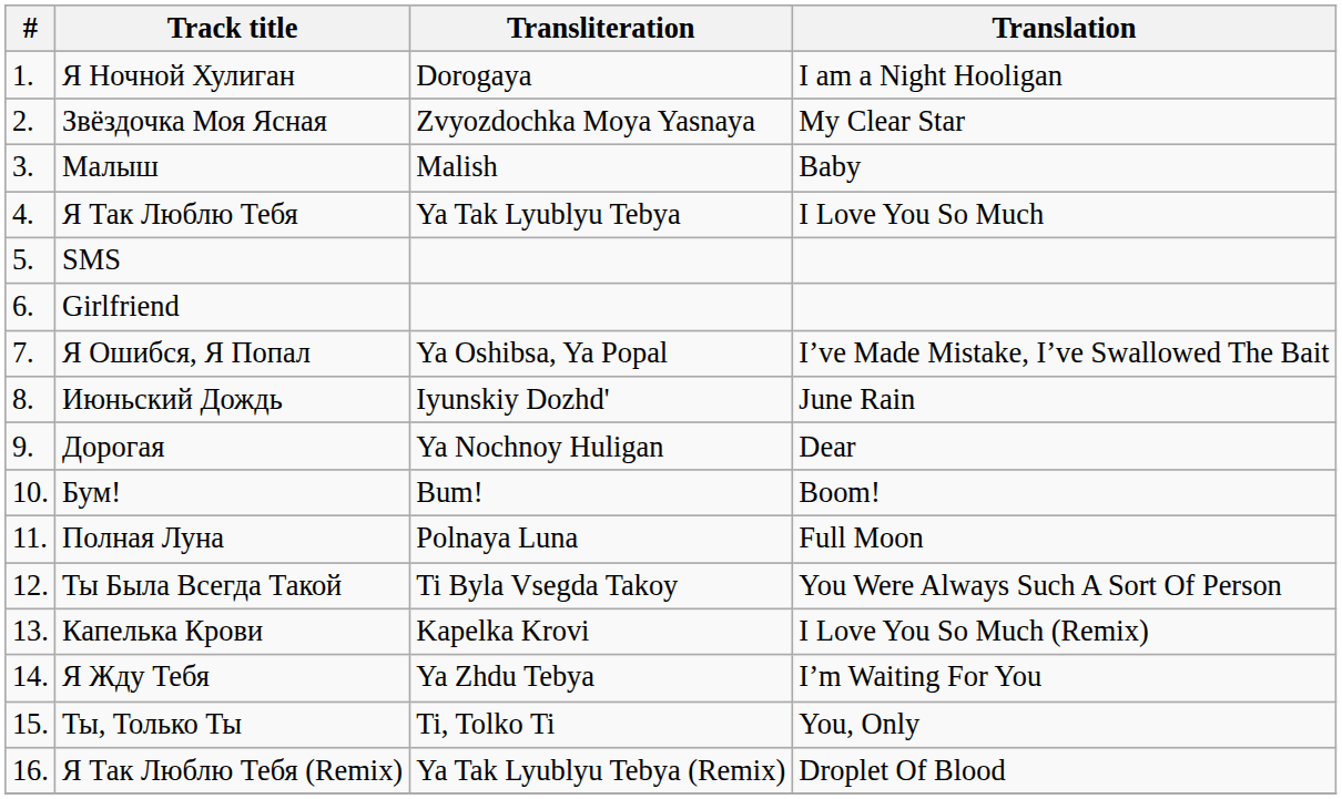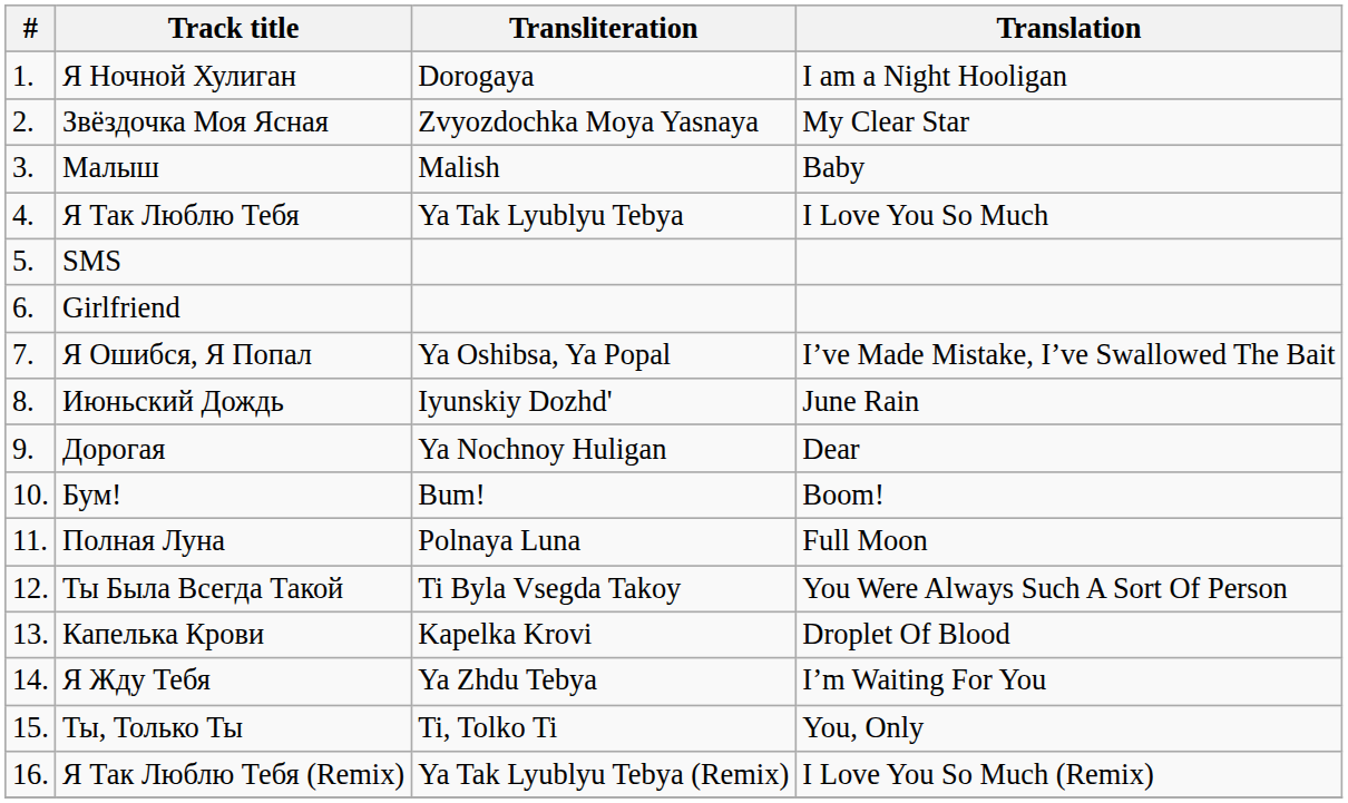 <table class="wikitable">
 <tr>
 <th align="center">#</th>
 <th align="center">Track title</th>
 <th align="center">Transliteration</th>
 <th align="center">Translation</th>
 </tr>
 <tr>
 <td align="left">1.</td>
 <td align="left">Я Ночной Хулиган</td>
 <td align="left">Dorogaya</td>
 <td align="left">I am a Night Hooligan</td>
 </tr>
 <tr>
 <td align="left">2.</td>
 <td align="left">Звёздочка Моя Ясная</td>
 <td align="left">Zvyozdochka Moya Yasnaya</td>
 <td align="left">My Clear Star</td>
 </tr>
 <tr>
 <td align="left">3.</td>
 <td align="left">Малыш</td>
 <td align="left">Malish</td>
 <td align="left">Baby</td>
 </tr>
 <tr>
 <td align="left">4.</td>
 <td align="left">Я Так Люблю Тебя</td>
 <td align="left">Ya Tak Lyublyu Tebya</td>
 <td align="left">I Love You So Much</td>
 </tr>
 <tr>
 <td align="left">5.</td>
 <td align="left">SMS</td>
 <td align="left"></td>
 <td align="left"></td>
 </tr>
 <tr>
 <td align="left">6.</td>
 <td align="left">Girlfriend</td>
 <td align="left"></td>
 <td align="left"></td>
 </tr>
 <tr>
 <td align="left">7.</td>
 <td align="left">Я Ошибся, Я Попал</td>
 <td align="left">Ya Oshibsa, Ya Popal</td>
 <td align="left">I’ve Made Mistake, I’ve Swallowed The Bait</td>
 </tr>
 <tr>
 <td align="left">8.</td>
 <td align="left">Июньский Дождь</td>
 <td align="left">Iyunskiy Dozhd'</td>
 <td align="left">June Rain</td>
 </tr>
 <tr>
 <td align="left">9.</td>
 <td align="left">Дорогая</td>
 <td align="left">Ya Nochnoy Huligan</td>
 <td align="left">Dear</td>
 </tr>
 <tr>
 <td align="left">10.</td>
 <td align="left">Бум!</td>
 <td align="left">Bum!</td>
 <td align="left">Boom!</td>
 </tr>
 <tr>
 <td align="left">11.</td>
 <td align="left">Полная Луна</td>
 <td align="left">Polnaya Luna</td>
 <td align="left">Full Moon</td>
 </tr>
 <tr>
 <td align="left">12.</td>
 <td align="left">Ты Была Всегда Такой</td>
 <td align="left">Ti Byla Vsegda Takoy</td>
 <td align="left">You Were Always Such A Sort Of Person</td>
 </tr>
 <tr>
 <td align="left">13.</td>
 <td align="left">Капелька Крови</td>
 <td align="left">Kapelka Krovi</td>
-<td align="left">I Love You So Much (Remix)</td>
+<td align="left">Droplet Of Blood</td>
 </tr>
 <tr>
 <td align="left">14.</td>
 <td align="left">Я Жду Тебя</td>
 <td align="left">Ya Zhdu Tebya</td>
 <td align="left">I’m Waiting For You</td>
 </tr>
 <tr>
 <td align="left">15.</td>
 <td align="left">Ты, Только Ты</td>
 <td align="left">Ti, Tolko Ti</td>
 <td align="left">You, Only</td>
 </tr>
 <tr>
 <td align="left">16.</td>
 <td align="left">Я Так Люблю Тебя (Remix)</td>
 <td align="left">Ya Tak Lyublyu Tebya (Remix)</td>
-<td align="left">Droplet Of Blood</td>
+<td align="left">I Love You So Much (Remix)</td>
 </tr>
 <tr>
 </tr>
 </table>
